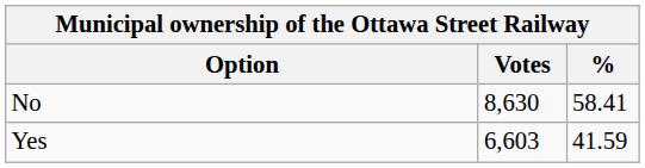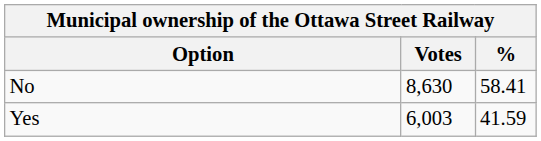 <table class="wikitable">
 <tr>
 <th colspan="3">Municipal ownership of the Ottawa Street Railway</th>
 </tr>
 <tr>
 <th style="width: 300px">Option</th>
 <th style="width: 50px">Votes</th>
 <th style="width: 40px">%</th>
 </tr>
 <tr>
 <td>No</td>
 <td>8,630</td>
 <td>58.41</td>
 </tr>
 <tr>
 <td>Yes</td>
-<td>6,603</td>
+<td>6,003</td>
 <td>41.59</td>
 </tr>
 </table>
